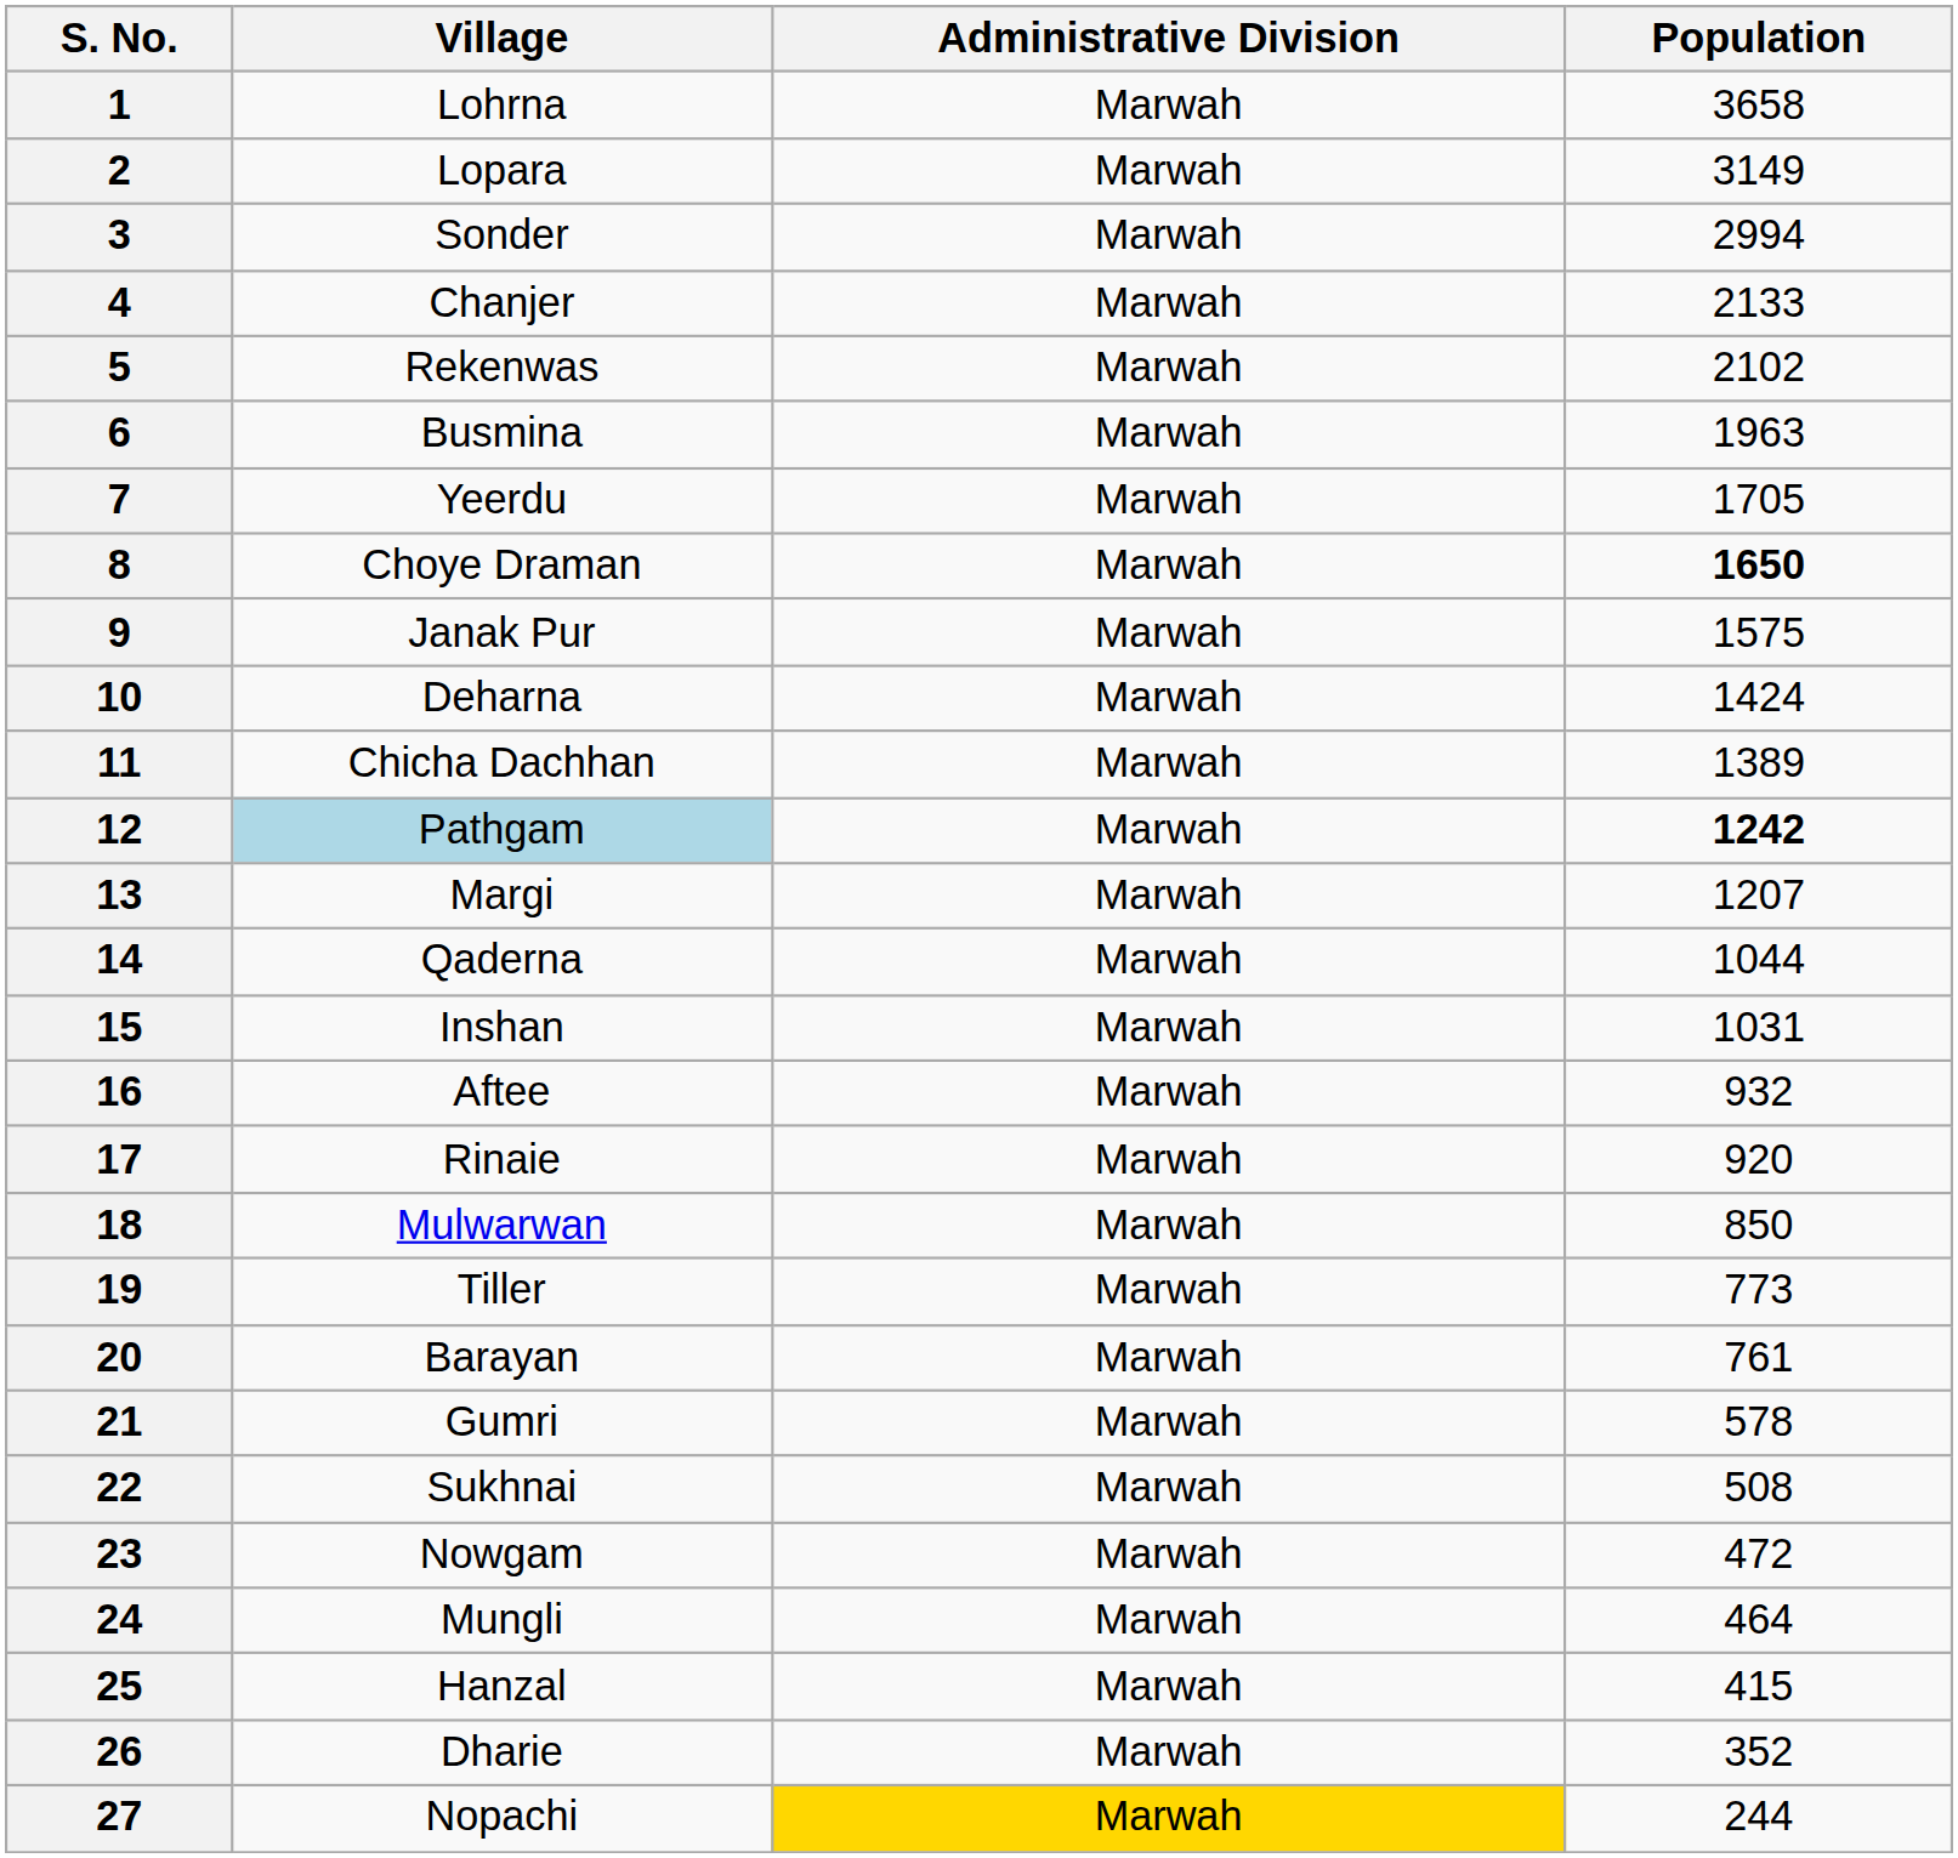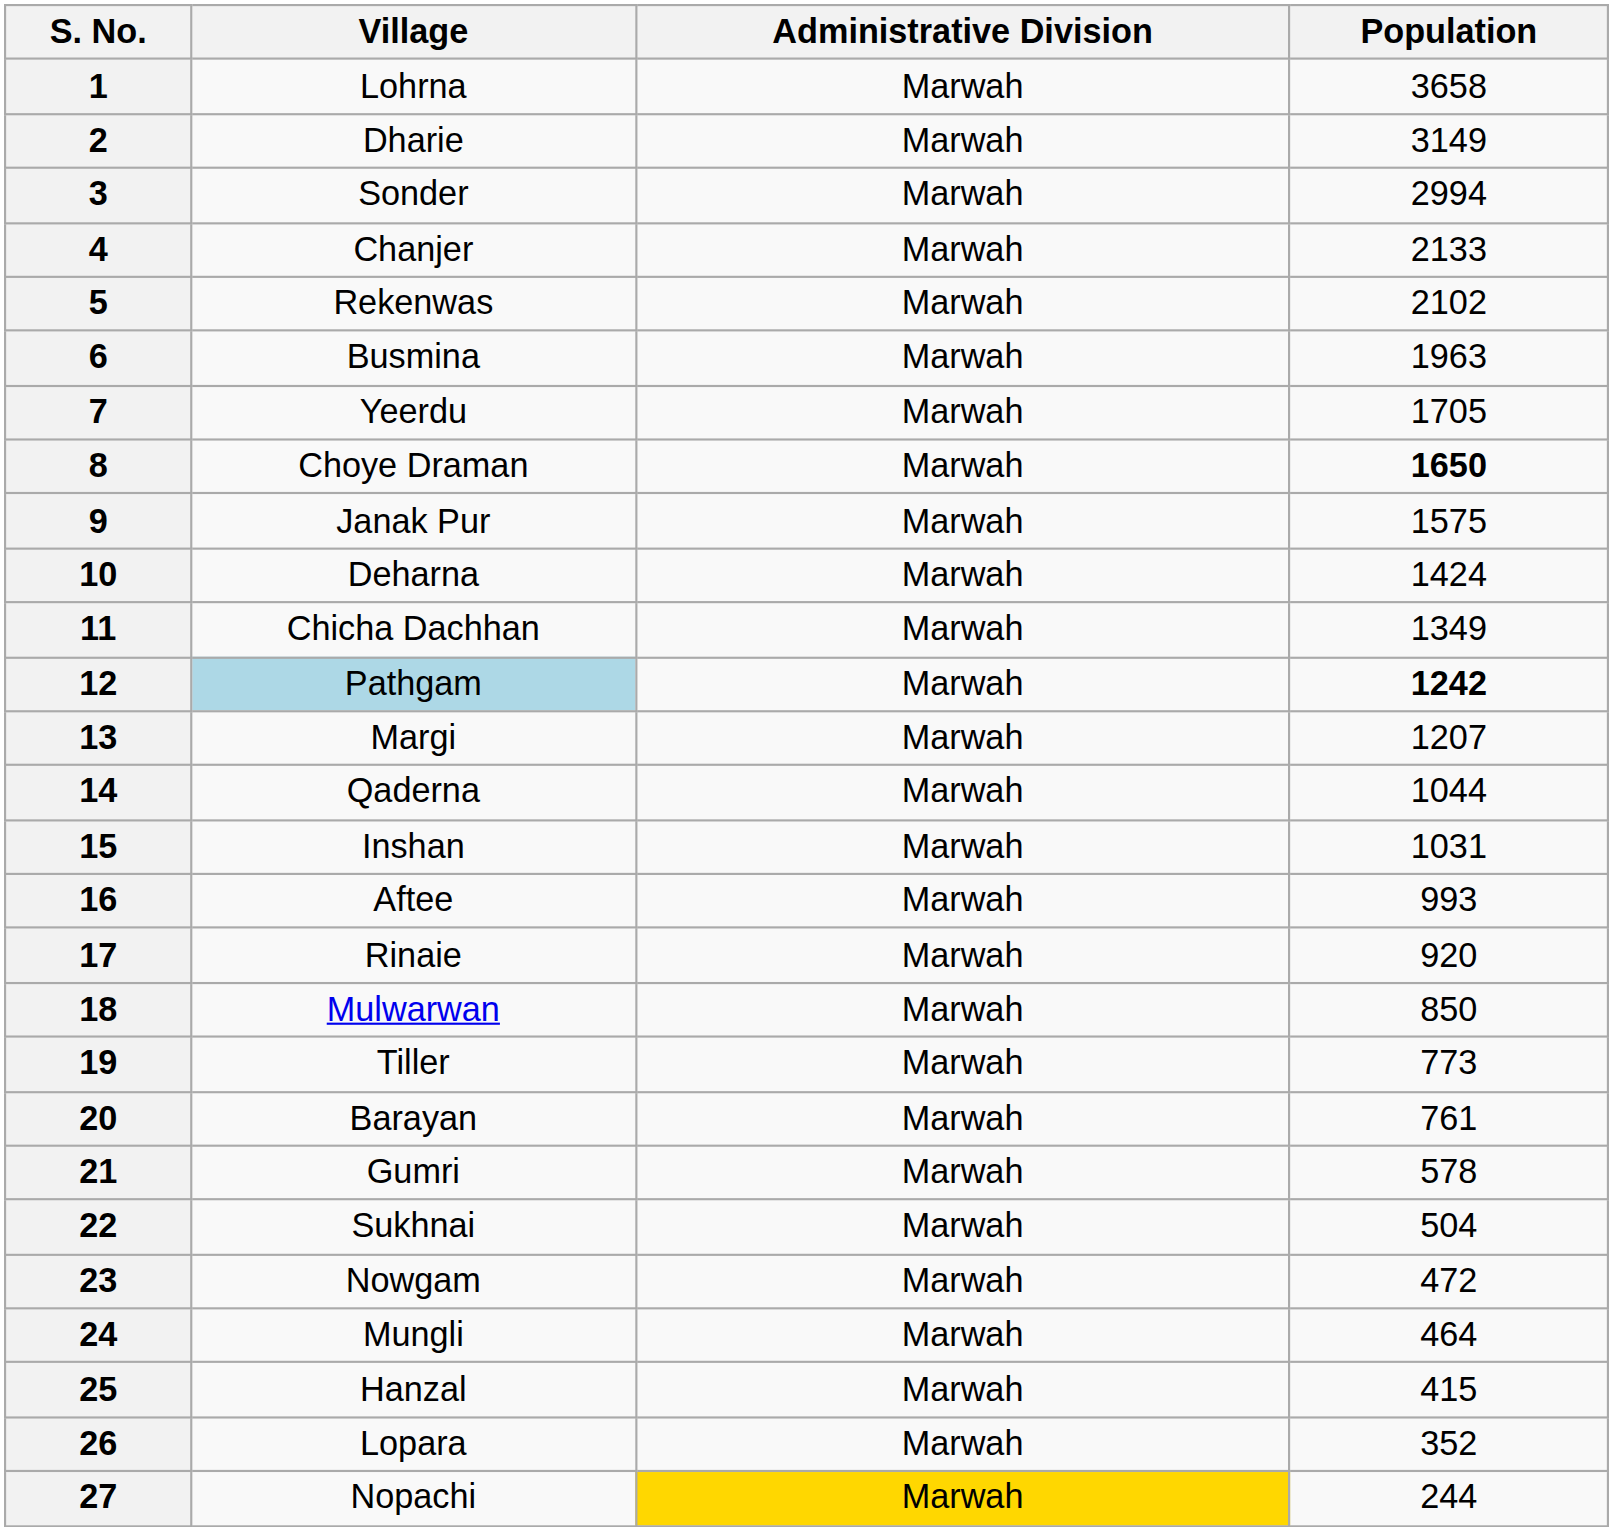 <table class="wikitable" style="width:750px; text-align:center;">
 <tr>
 <th>S. No.</th>
 <th>Village</th>
 <th>Administrative Division</th>
 <th>Population</th>
 </tr>
 <tr>
 <th>1</th>
 <td>Lohrna</td>
 <td>Marwah</td>
 <td>3658</td>
 </tr>
 <tr>
 <th>2</th>
-<td>Lopara</td>
+<td>Dharie</td>
 <td>Marwah</td>
 <td>3149</td>
 </tr>
 <tr>
 <th>3</th>
 <td>Sonder</td>
 <td>Marwah</td>
 <td>2994</td>
 </tr>
 <tr>
 <th>4</th>
 <td>Chanjer</td>
 <td>Marwah</td>
 <td>2133</td>
 </tr>
 <tr>
 <th>5</th>
 <td>Rekenwas</td>
 <td>Marwah</td>
 <td>2102</td>
 </tr>
 <tr>
 <th>6</th>
 <td>Busmina</td>
 <td>Marwah</td>
 <td>1963</td>
 </tr>
 <tr>
 <th>7</th>
 <td>Yeerdu</td>
 <td>Marwah</td>
 <td>1705</td>
 </tr>
 <tr>
 <th>8</th>
 <td>Choye Draman</td>
 <td>Marwah</td>
 <td><strong>1650</strong></td>
 </tr>
 <tr>
 <th>9</th>
 <td>Janak Pur</td>
 <td>Marwah</td>
 <td>1575</td>
 </tr>
 <tr>
 <th>10</th>
 <td>Deharna</td>
 <td>Marwah</td>
 <td>1424</td>
 </tr>
 <tr>
 <th>11</th>
 <td>Chicha Dachhan</td>
 <td>Marwah</td>
-<td>1389</td>
+<td>1349</td>
 </tr>
 <tr>
 <th>12</th>
 <td style="background: lightblue;">Pathgam</td>
 <td>Marwah</td>
 <td><strong>1242</strong></td>
 </tr>
 <tr>
 <th>13</th>
 <td>Margi</td>
 <td>Marwah</td>
 <td>1207</td>
 </tr>
 <tr>
 <th>14</th>
 <td>Qaderna</td>
 <td>Marwah</td>
 <td>1044</td>
 </tr>
 <tr>
 <th>15</th>
 <td>Inshan</td>
 <td>Marwah</td>
 <td>1031</td>
 </tr>
 <tr>
 <th>16</th>
 <td>Aftee</td>
 <td>Marwah</td>
-<td>932</td>
+<td>993</td>
 </tr>
 <tr>
 <th>17</th>
 <td>Rinaie</td>
 <td>Marwah</td>
 <td>920</td>
 </tr>
 <tr>
 <th>18</th>
 <td><a href='#'>Mulwarwan</a></td>
 <td>Marwah</td>
 <td>850</td>
 </tr>
 <tr>
 <th>19</th>
 <td>Tiller</td>
 <td>Marwah</td>
 <td>773</td>
 </tr>
 <tr>
 <th>20</th>
 <td>Barayan</td>
 <td>Marwah</td>
 <td>761</td>
 </tr>
 <tr>
 <th>21</th>
 <td>Gumri</td>
 <td>Marwah</td>
 <td>578</td>
 </tr>
 <tr>
 <th>22</th>
 <td>Sukhnai</td>
 <td>Marwah</td>
-<td>508</td>
+<td>504</td>
 </tr>
 <tr>
 <th>23</th>
 <td>Nowgam</td>
 <td>Marwah</td>
 <td>472</td>
 </tr>
 <tr>
 <th>24</th>
 <td>Mungli</td>
 <td>Marwah</td>
 <td>464</td>
 </tr>
 <tr>
 <th>25</th>
 <td>Hanzal</td>
 <td>Marwah</td>
 <td>415</td>
 </tr>
 <tr>
 <th>26</th>
-<td>Dharie</td>
+<td>Lopara</td>
 <td>Marwah</td>
 <td>352</td>
 </tr>
 <tr>
 <th>27</th>
 <td>Nopachi</td>
 <td style="background: gold;">Marwah</td>
 <td>244</td>
 </tr>
 <tr>
 </tr>
 </table>
